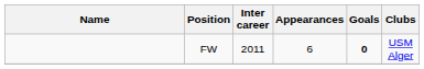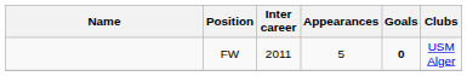 <table class="wikitable sortable" style="text-align: center;">
 <tr>
 <th style="width:16em">Name</th>
 <th>Position</th>
 <th>Inter career</th>
 <th>Appearances</th>
 <th>Goals</th>
 <th>Clubs</th>
 </tr>
 <tr>
 <td align="left"></td>
 <td>FW</td>
 <td>2011</td>
-<td>6</td>
+<td>5</td>
 <td><strong>0</strong></td>
 <td><a href='#'>USM Alger</a></td>
 </tr>
 <tr>
 </tr>
 </table>
